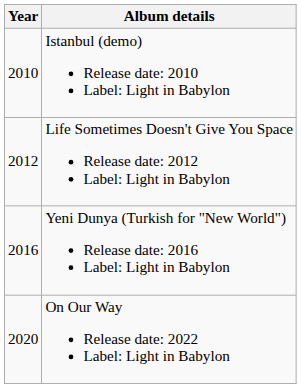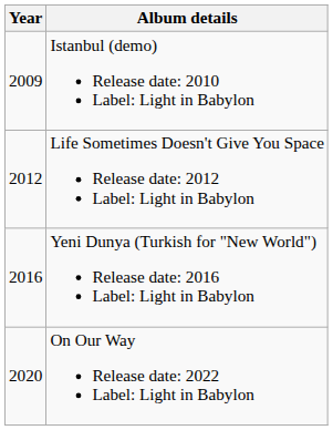 <table class="wikitable">
 <tr>
 <th>Year</th>
 <th>Album details</th>
 </tr>
 <tr>
-<td>2010</td>
+<td>2009</td>
 <td>Istanbul (demo)<br><ul><li>Release date: 2010</li><li>Label: Light in Babylon</li></ul></td>
 </tr>
 <tr>
 <td>2012</td>
 <td>Life Sometimes Doesn't Give You Space<br><ul><li>Release date: 2012</li><li>Label: Light in Babylon</li></ul></td>
 </tr>
 <tr>
 <td>2016</td>
 <td>Yeni Dunya (Turkish for "New World")<br><ul><li>Release date: 2016</li><li>Label: Light in Babylon</li></ul></td>
 </tr>
 <tr>
 <td>2020</td>
 <td>On Our Way<br><ul><li>Release date: 2022</li><li>Label: Light in Babylon</li></ul></td>
 </tr>
 </table>
